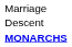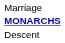 <table>
 <tr>
 <td></td>
 <td>Marriage</td>
 </tr>
 <tr>
 <td></td>
-<td>Descent</td>
+<td><strong><a href='#'>MONARCHS</a></strong></td>
 </tr>
 <tr>
 <td></td>
-<td><strong><a href='#'>MONARCHS</a></strong></td>
+<td>Descent</td>
 </tr>
 </table>
